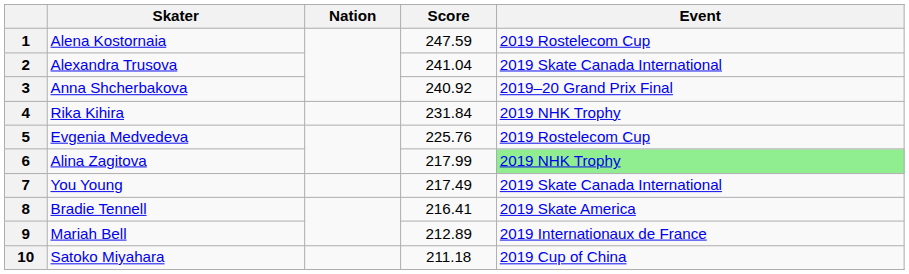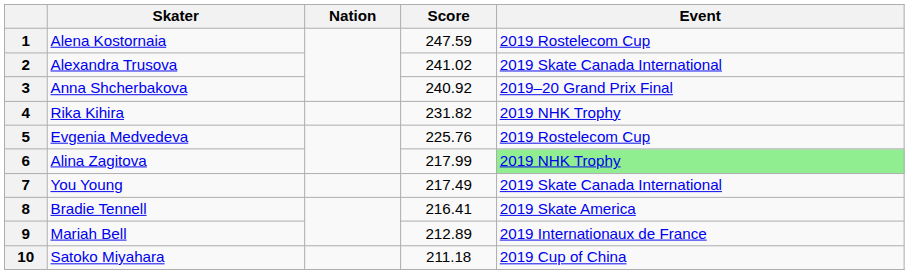 <table class="wikitable sortable" style="text-align:left; width:75%">
 <tr>
 <th scope="col"></th>
 <th scope="col">Skater</th>
 <th scope="col">Nation</th>
 <th scope="col">Score</th>
 <th scope="col">Event</th>
 </tr>
 <tr>
 <th scope="row">1</th>
 <td><a href='#'>Alena Kostornaia</a></td>
 <td rowspan="3"></td>
 <td style="text-align:center;">247.59</td>
 <td><a href='#'>2019 Rostelecom Cup</a></td>
 </tr>
 <tr>
 <th scope="row">2</th>
 <td><a href='#'>Alexandra Trusova</a></td>
-<td style="text-align:center;">241.04</td>
+<td style="text-align:center;">241.02</td>
 <td><a href='#'>2019 Skate Canada International</a></td>
 </tr>
 <tr>
 <th scope="row">3</th>
 <td><a href='#'>Anna Shcherbakova</a></td>
 <td style="text-align:center;">240.92</td>
 <td><a href='#'>2019–20 Grand Prix Final</a></td>
 </tr>
 <tr>
 <th scope="row">4</th>
 <td><a href='#'>Rika Kihira</a></td>
 <td></td>
-<td style="text-align:center;">231.84</td>
+<td style="text-align:center;">231.82</td>
 <td><a href='#'>2019 NHK Trophy</a></td>
 </tr>
 <tr>
 <th scope="row">5</th>
 <td><a href='#'>Evgenia Medvedeva</a></td>
 <td rowspan="2"></td>
 <td style="text-align:center;">225.76</td>
 <td><a href='#'>2019 Rostelecom Cup</a></td>
 </tr>
 <tr>
 <th scope="row">6</th>
 <td><a href='#'>Alina Zagitova</a></td>
 <td style="text-align:center;">217.99</td>
 <td style="background: lightgreen;"><a href='#'>2019 NHK Trophy</a></td>
 </tr>
 <tr>
 <th scope="row">7</th>
 <td><a href='#'>You Young</a></td>
 <td></td>
 <td style="text-align:center;">217.49</td>
 <td><a href='#'>2019 Skate Canada International</a></td>
 </tr>
 <tr>
 <th scope="row">8</th>
 <td><a href='#'>Bradie Tennell</a></td>
 <td rowspan="2"></td>
 <td style="text-align:center;">216.41</td>
 <td><a href='#'>2019 Skate America</a></td>
 </tr>
 <tr>
 <th scope="row">9</th>
 <td><a href='#'>Mariah Bell</a></td>
 <td style="text-align:center;">212.89</td>
 <td><a href='#'>2019 Internationaux de France</a></td>
 </tr>
 <tr>
 <th scope="row">10</th>
 <td><a href='#'>Satoko Miyahara</a></td>
 <td></td>
 <td style="text-align:center;">211.18</td>
 <td><a href='#'>2019 Cup of China</a></td>
 </tr>
 </table>
